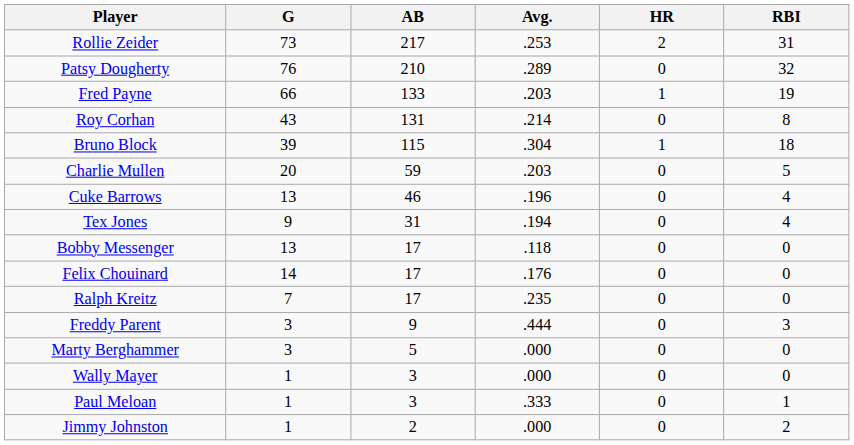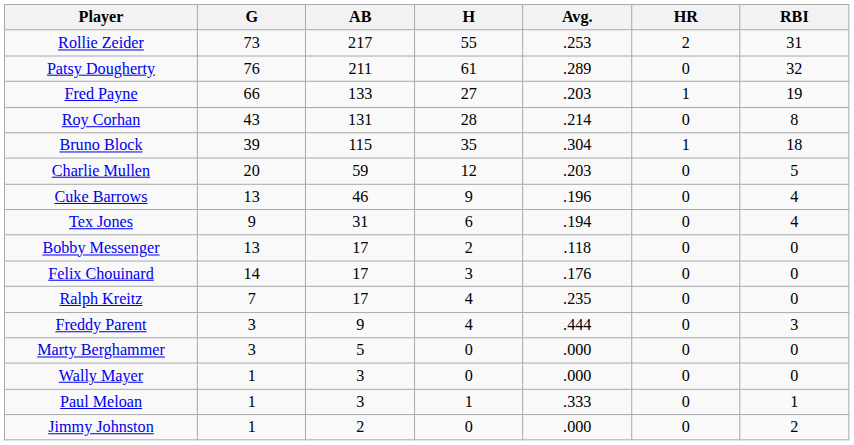 <table class="wikitable sortable">
 <tr>
 <th bgcolor="#DDDDFF" width="16%">Player</th>
 <th bgcolor="#DDDDFF" width="9%">G</th>
 <th bgcolor="#DDDDFF" width="9%">AB</th>
+<th bgcolor="#DDDDFF" width="9%">H</th>
 <th bgcolor="#DDDDFF" width="9%">Avg.</th>
 <th bgcolor="#DDDDFF" width="9%">HR</th>
 <th bgcolor="#DDDDFF" width="9%">RBI</th>
 </tr>
 <tr align="center">
 <td><a href='#'>Rollie Zeider</a></td>
 <td>73</td>
 <td>217</td>
+<td>55</td>
 <td>.253</td>
 <td>2</td>
 <td>31</td>
 </tr>
 <tr align="center">
 <td><a href='#'>Patsy Dougherty</a></td>
 <td>76</td>
-<td>210</td>
+<td>211</td>
+<td>61</td>
 <td>.289</td>
 <td>0</td>
 <td>32</td>
 </tr>
 <tr align="center">
 <td><a href='#'>Fred Payne</a></td>
 <td>66</td>
 <td>133</td>
+<td>27</td>
 <td>.203</td>
 <td>1</td>
 <td>19</td>
 </tr>
 <tr align="center">
 <td><a href='#'>Roy Corhan</a></td>
 <td>43</td>
 <td>131</td>
+<td>28</td>
 <td>.214</td>
 <td>0</td>
 <td>8</td>
 </tr>
 <tr align="center">
 <td><a href='#'>Bruno Block</a></td>
 <td>39</td>
 <td>115</td>
+<td>35</td>
 <td>.304</td>
 <td>1</td>
 <td>18</td>
 </tr>
 <tr align="center">
 <td><a href='#'>Charlie Mullen</a></td>
 <td>20</td>
 <td>59</td>
+<td>12</td>
 <td>.203</td>
 <td>0</td>
 <td>5</td>
 </tr>
 <tr align="center">
 <td><a href='#'>Cuke Barrows</a></td>
 <td>13</td>
 <td>46</td>
+<td>9</td>
 <td>.196</td>
 <td>0</td>
 <td>4</td>
 </tr>
 <tr align="center">
 <td><a href='#'>Tex Jones</a></td>
 <td>9</td>
 <td>31</td>
+<td>6</td>
 <td>.194</td>
 <td>0</td>
 <td>4</td>
 </tr>
 <tr align="center">
 <td><a href='#'>Bobby Messenger</a></td>
 <td>13</td>
 <td>17</td>
+<td>2</td>
 <td>.118</td>
 <td>0</td>
 <td>0</td>
 </tr>
 <tr align="center">
 <td><a href='#'>Felix Chouinard</a></td>
 <td>14</td>
 <td>17</td>
+<td>3</td>
 <td>.176</td>
 <td>0</td>
 <td>0</td>
 </tr>
 <tr align="center">
 <td><a href='#'>Ralph Kreitz</a></td>
 <td>7</td>
 <td>17</td>
+<td>4</td>
 <td>.235</td>
 <td>0</td>
 <td>0</td>
 </tr>
 <tr align="center">
 <td><a href='#'>Freddy Parent</a></td>
 <td>3</td>
 <td>9</td>
+<td>4</td>
 <td>.444</td>
 <td>0</td>
 <td>3</td>
 </tr>
 <tr align="center">
 <td><a href='#'>Marty Berghammer</a></td>
 <td>3</td>
 <td>5</td>
+<td>0</td>
 <td>.000</td>
 <td>0</td>
 <td>0</td>
 </tr>
 <tr align="center">
 <td><a href='#'>Wally Mayer</a></td>
 <td>1</td>
 <td>3</td>
+<td>0</td>
 <td>.000</td>
 <td>0</td>
 <td>0</td>
 </tr>
 <tr align="center">
 <td><a href='#'>Paul Meloan</a></td>
 <td>1</td>
 <td>3</td>
+<td>1</td>
 <td>.333</td>
 <td>0</td>
 <td>1</td>
 </tr>
 <tr align="center">
 <td><a href='#'>Jimmy Johnston</a></td>
 <td>1</td>
 <td>2</td>
+<td>0</td>
 <td>.000</td>
 <td>0</td>
 <td>2</td>
 </tr>
 </table>
